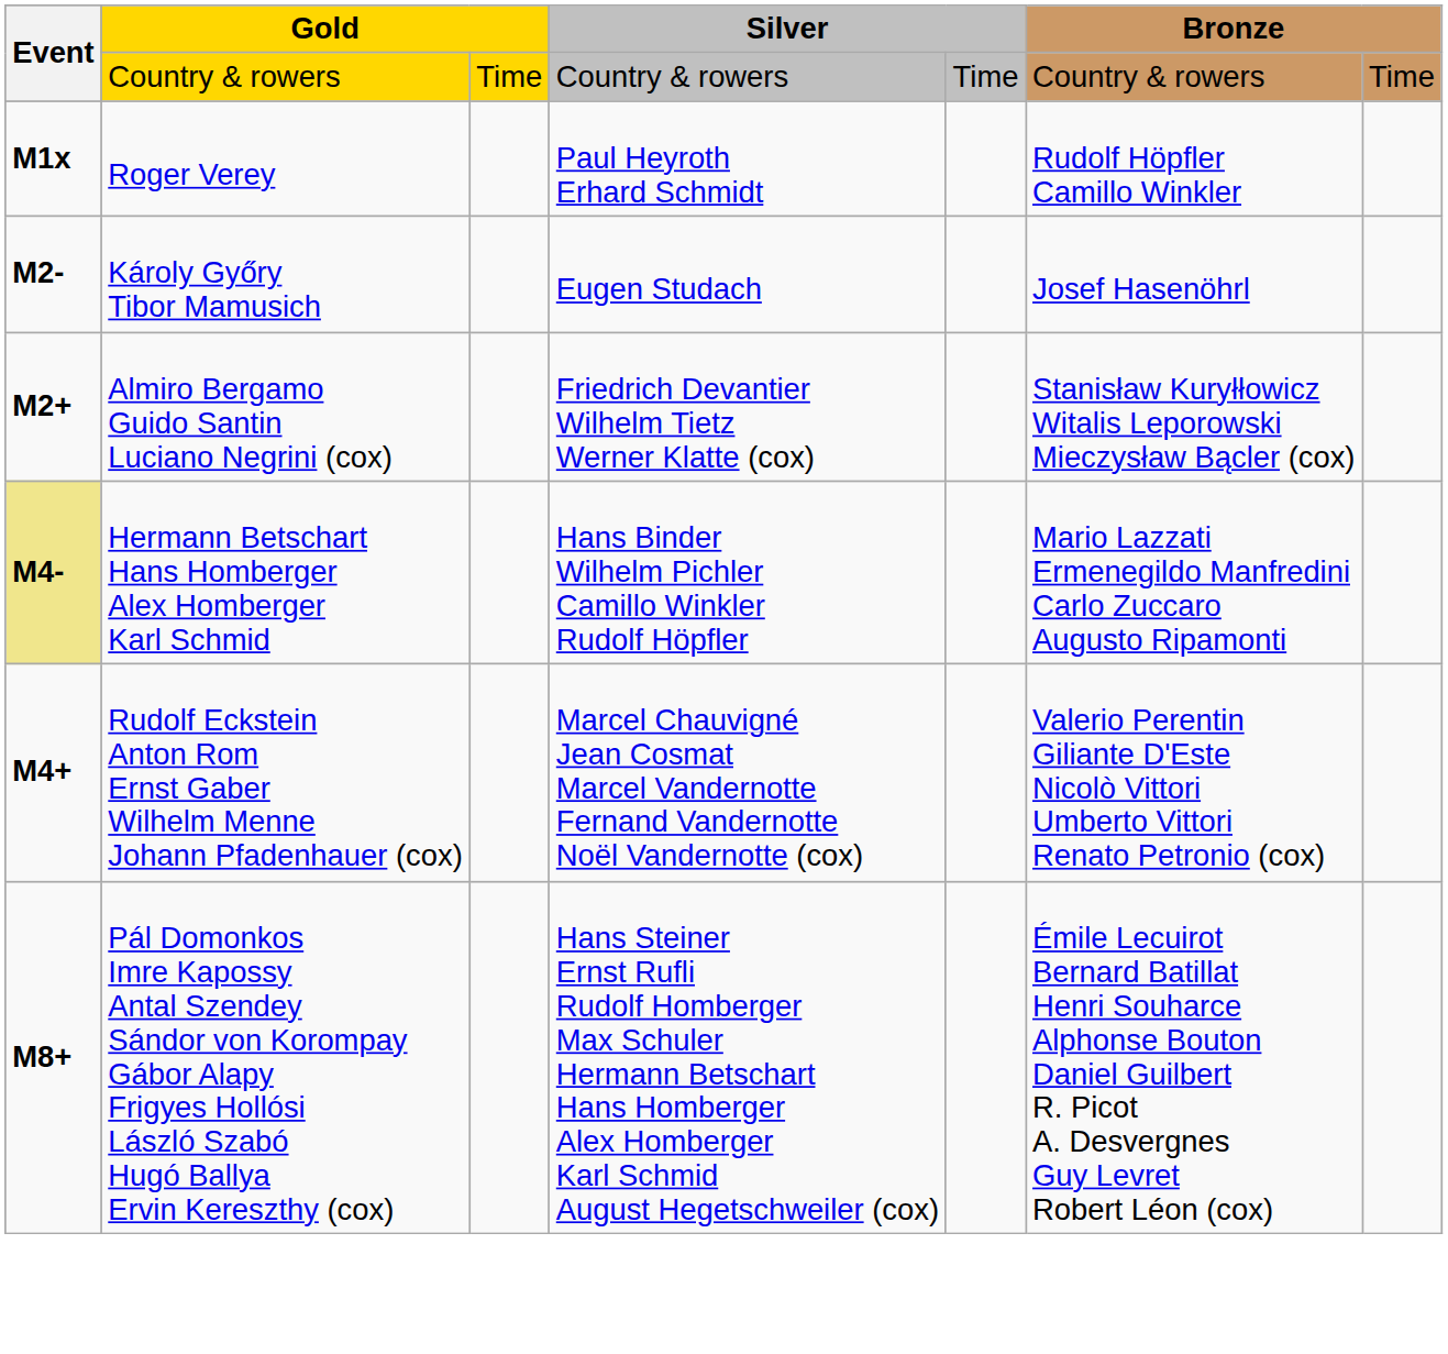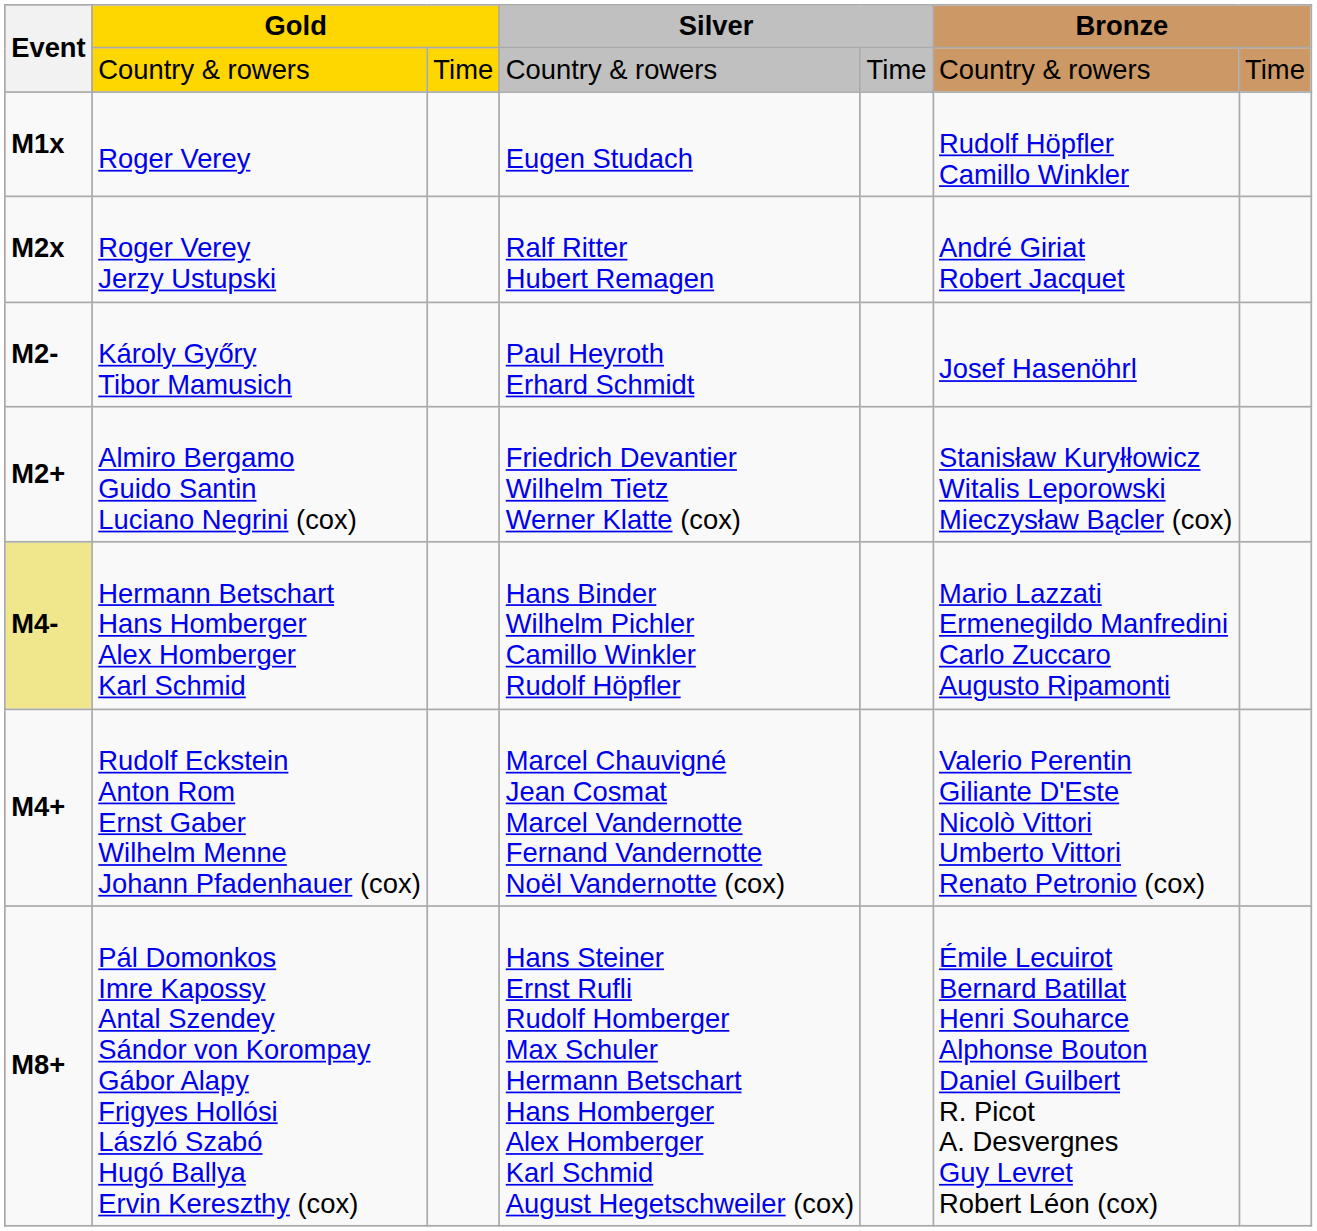 <table class="wikitable">
 <tr>
 <th rowspan="2">Event</th>
 <th colspan="2" style="background:gold;">Gold</th>
 <th colspan="2" style="background:silver;">Silver</th>
 <th colspan="2" style="background:#c96;">Bronze</th>
 </tr>
 <tr>
 <td style="background:gold;">Country & rowers</td>
 <td style="background:gold;">Time</td>
 <td style="background:silver;">Country & rowers</td>
 <td style="background:silver;">Time</td>
 <td style="background:#c96;">Country & rowers</td>
 <td style="background:#c96;">Time</td>
 </tr>
 <tr>
 <td><strong>M1x</strong></td>
 <td> <br> <a href='#'>Roger Verey</a></td>
 <td></td>
-<td> <br> <a href='#'>Paul Heyroth</a> <br> <a href='#'>Erhard Schmidt</a> </td>
+<td> <br> <a href='#'>Eugen Studach</a></td>
 <td></td>
 <td> <br> <a href='#'>Rudolf Höpfler</a> <br> <a href='#'>Camillo Winkler</a></td>
+<td></td>
+</tr>
+<tr>
+<td><strong>M2x</strong></td>
+<td> <br> <a href='#'>Roger Verey</a> <br> <a href='#'>Jerzy Ustupski</a></td>
+<td></td>
+<td> <br> <a href='#'>Ralf Ritter</a> <br> <a href='#'>Hubert Remagen</a></td>
+<td></td>
+<td> <br> <a href='#'>André Giriat</a> <br> <a href='#'>Robert Jacquet</a></td>
 <td></td>
 </tr>
 <tr>
 <td><strong>M2-</strong></td>
 <td> <br> <a href='#'>Károly Győry</a> <br> <a href='#'>Tibor Mamusich</a></td>
 <td></td>
-<td> <br> <a href='#'>Eugen Studach</a></td>
+<td> <br> <a href='#'>Paul Heyroth</a> <br> <a href='#'>Erhard Schmidt</a> </td>
 <td></td>
 <td> <br> <a href='#'>Josef Hasenöhrl</a></td>
 <td></td>
 </tr>
 <tr>
 <td><strong>M2+</strong></td>
 <td> <br> <a href='#'>Almiro Bergamo</a> <br> <a href='#'>Guido Santin</a> <br> <a href='#'>Luciano Negrini</a> (cox)</td>
 <td></td>
 <td> <br> <a href='#'>Friedrich Devantier</a> <br> <a href='#'>Wilhelm Tietz</a> <br> <a href='#'>Werner Klatte</a> (cox)</td>
 <td></td>
 <td> <br> <a href='#'>Stanisław Kuryłłowicz</a> <br> <a href='#'>Witalis Leporowski</a> <br> <a href='#'>Mieczysław Bącler</a> (cox)</td>
 <td></td>
 </tr>
 <tr>
 <td style="background: khaki;"><strong>M4-</strong></td>
 <td> <br> <a href='#'>Hermann Betschart</a> <br> <a href='#'>Hans Homberger</a> <br> <a href='#'>Alex Homberger</a> <br> <a href='#'>Karl Schmid</a></td>
 <td></td>
 <td> <br> <a href='#'>Hans Binder</a> <br> <a href='#'>Wilhelm Pichler</a> <br> <a href='#'>Camillo Winkler</a> <br> <a href='#'>Rudolf Höpfler</a></td>
 <td></td>
 <td> <br> <a href='#'>Mario Lazzati</a> <br> <a href='#'>Ermenegildo Manfredini</a> <br> <a href='#'>Carlo Zuccaro</a> <br> <a href='#'>Augusto Ripamonti</a></td>
 <td></td>
 </tr>
 <tr>
 <td><strong>M4+</strong></td>
 <td> <br> <a href='#'>Rudolf Eckstein</a> <br> <a href='#'>Anton Rom</a> <br> <a href='#'>Ernst Gaber</a> <br> <a href='#'>Wilhelm Menne</a> <br> <a href='#'>Johann Pfadenhauer</a> (cox)</td>
 <td></td>
 <td> <br> <a href='#'>Marcel Chauvigné</a> <br> <a href='#'>Jean Cosmat</a> <br> <a href='#'>Marcel Vandernotte</a> <br> <a href='#'>Fernand Vandernotte</a> <br> <a href='#'>Noël Vandernotte</a> (cox)</td>
 <td></td>
 <td> <br> <a href='#'>Valerio Perentin</a> <br> <a href='#'>Giliante D'Este</a> <br> <a href='#'>Nicolò Vittori</a> <br> <a href='#'>Umberto Vittori</a> <br> <a href='#'>Renato Petronio</a> (cox)</td>
 <td></td>
 </tr>
 <tr>
 <td><strong>M8+</strong></td>
 <td> <br> <a href='#'>Pál Domonkos</a> <br> <a href='#'>Imre Kapossy</a> <br> <a href='#'>Antal Szendey</a> <br> <a href='#'>Sándor von Korompay</a> <br> <a href='#'>Gábor Alapy</a> <br> <a href='#'>Frigyes Hollósi</a> <br> <a href='#'>László Szabó</a> <br> <a href='#'>Hugó Ballya</a> <br> <a href='#'>Ervin Kereszthy</a> (cox)</td>
 <td></td>
 <td> <br> <a href='#'>Hans Steiner</a> <br> <a href='#'>Ernst Rufli</a> <br> <a href='#'>Rudolf Homberger</a> <br> <a href='#'>Max Schuler</a> <br> <a href='#'>Hermann Betschart</a> <br> <a href='#'>Hans Homberger</a> <br> <a href='#'>Alex Homberger</a> <br> <a href='#'>Karl Schmid</a> <br> <a href='#'>August Hegetschweiler</a> (cox)</td>
 <td></td>
 <td> <br> <a href='#'>Émile Lecuirot</a> <br> <a href='#'>Bernard Batillat</a> <br> <a href='#'>Henri Souharce</a> <br> <a href='#'>Alphonse Bouton</a> <br> <a href='#'>Daniel Guilbert</a> <br> R. Picot <br> A. Desvergnes <br> <a href='#'>Guy Levret</a> <br> Robert Léon (cox)</td>
 <td></td>
 </tr>
 </table>
